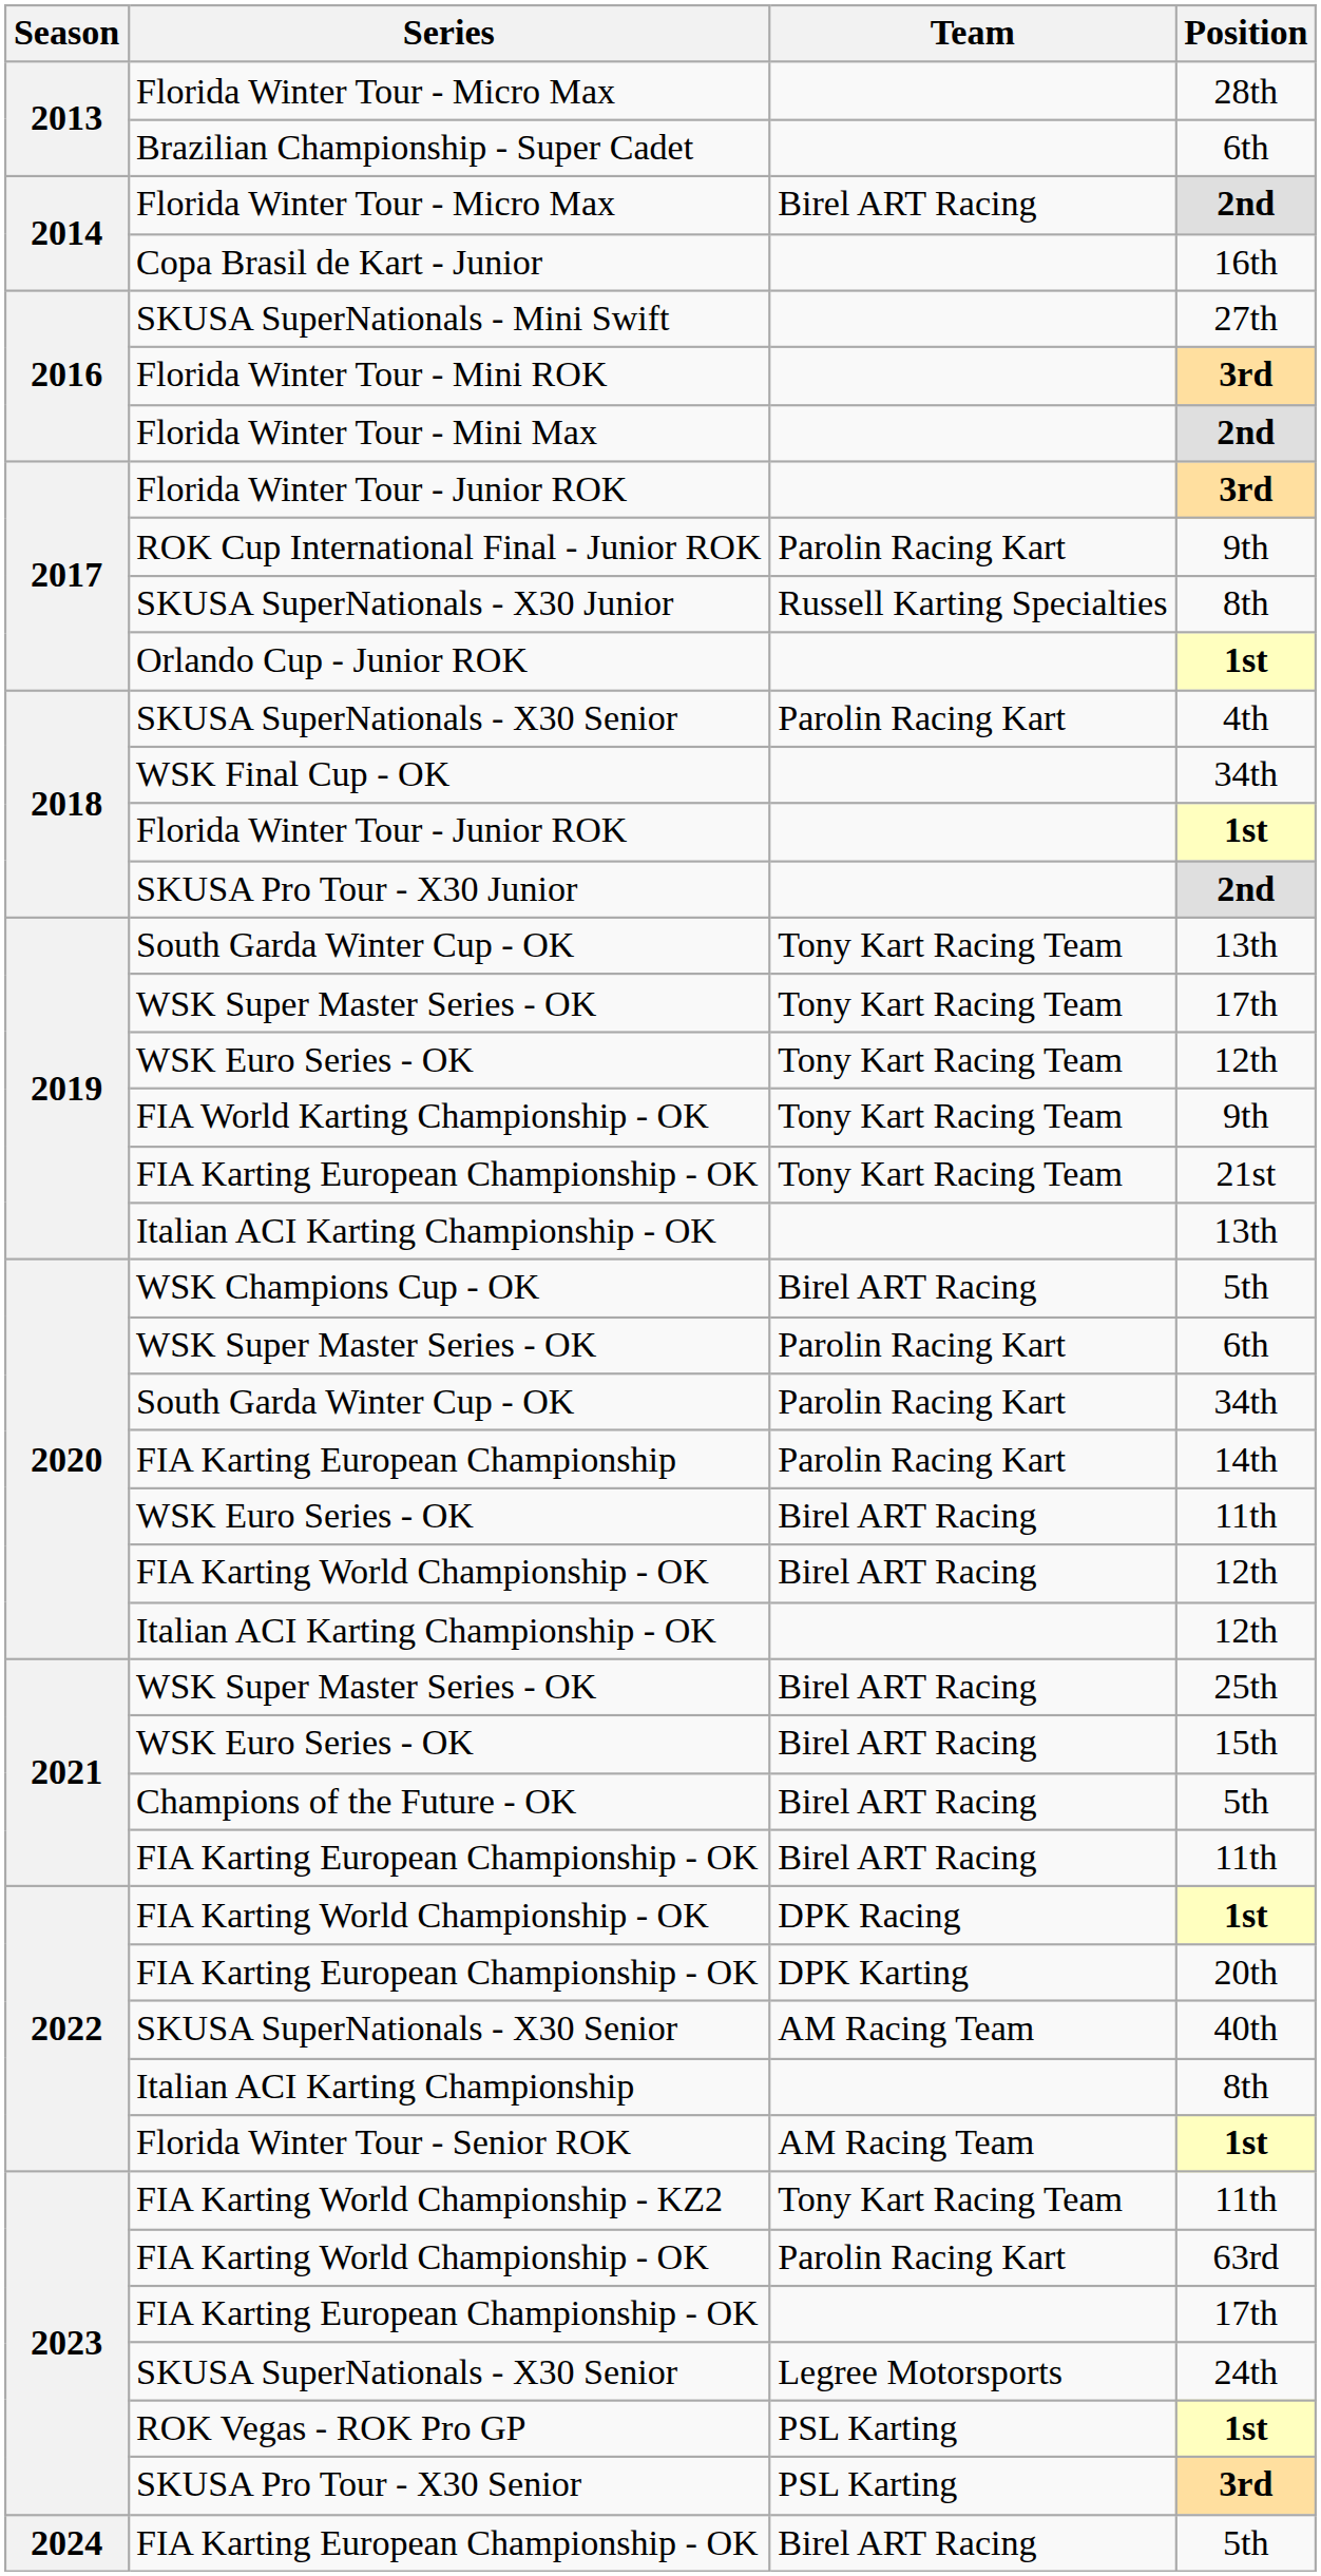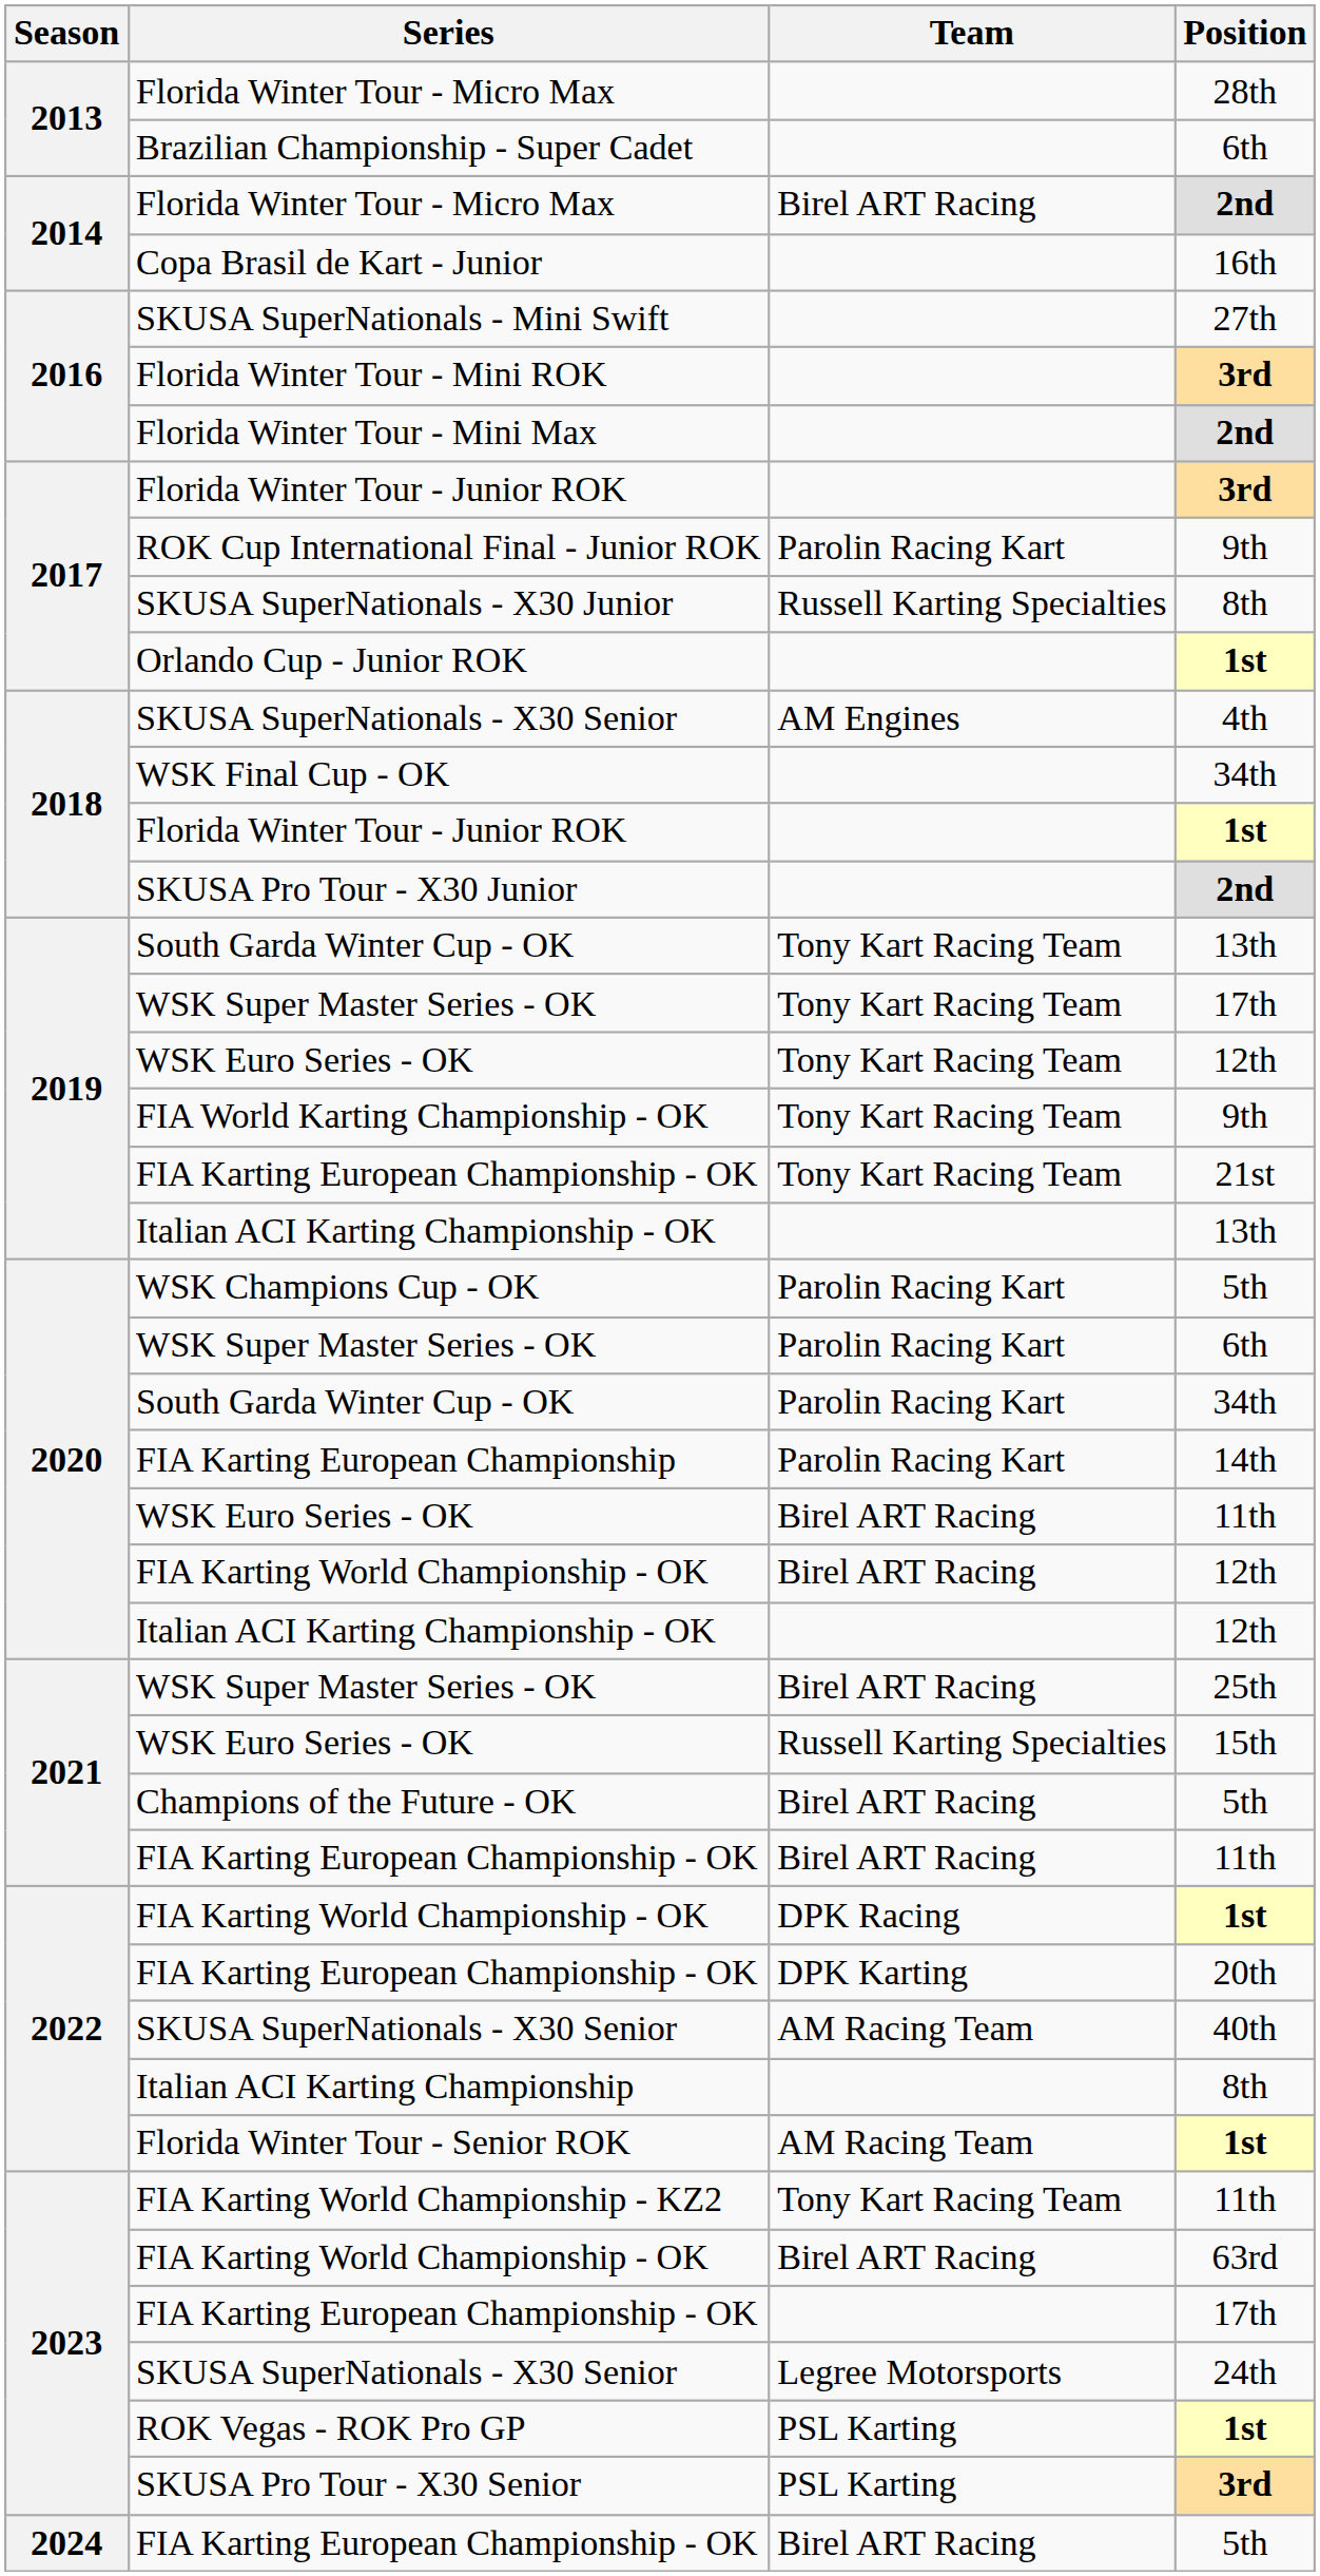 <table class="wikitable">
 <tr>
 <th>Season</th>
 <th>Series</th>
 <th>Team</th>
 <th>Position</th>
 </tr>
 <tr>
 <th rowspan="2"><strong>2013</strong></th>
 <td>Florida Winter Tour - Micro Max</td>
 <td></td>
 <td align="center">28th</td>
 </tr>
 <tr>
 <td>Brazilian Championship - Super Cadet</td>
 <td></td>
 <td align="center">6th</td>
 </tr>
 <tr>
 <th rowspan="2"><strong>2014</strong></th>
 <td>Florida Winter Tour - Micro Max</td>
 <td>Birel ART Racing</td>
 <td align="center" style="background:#DFDFDF;"><strong>2nd</strong></td>
 </tr>
 <tr>
 <td>Copa Brasil de Kart - Junior</td>
 <td></td>
 <td align="center">16th</td>
 </tr>
 <tr>
 <th rowspan="3"><strong>2016</strong></th>
 <td>SKUSA SuperNationals - Mini Swift</td>
 <td></td>
 <td align="center">27th</td>
 </tr>
 <tr>
 <td>Florida Winter Tour - Mini ROK</td>
 <td></td>
 <td align="center" style="background:#FFDF9F;"><strong>3rd</strong></td>
 </tr>
 <tr>
 <td>Florida Winter Tour - Mini Max</td>
 <td></td>
 <td align="center" style="background:#DFDFDF;"><strong>2nd</strong></td>
 </tr>
 <tr>
 <th rowspan="4"><strong>2017</strong></th>
 <td>Florida Winter Tour - Junior ROK</td>
 <td></td>
 <td align="center" style="background:#FFDF9F;"><strong>3rd</strong></td>
 </tr>
 <tr>
 <td>ROK Cup International Final - Junior ROK</td>
 <td>Parolin Racing Kart</td>
 <td align="center">9th</td>
 </tr>
 <tr>
 <td>SKUSA SuperNationals - X30 Junior</td>
 <td>Russell Karting Specialties</td>
 <td align="center">8th</td>
 </tr>
 <tr>
 <td>Orlando Cup - Junior ROK</td>
 <td></td>
 <td align="center" style="background:#FFFFBF;"><strong>1st</strong></td>
 </tr>
 <tr>
 <th rowspan="4"><strong>2018</strong></th>
 <td>SKUSA SuperNationals - X30 Senior</td>
-<td>Parolin Racing Kart</td>
+<td>AM Engines</td>
 <td align="center">4th</td>
 </tr>
 <tr>
 <td>WSK Final Cup - OK</td>
 <td></td>
 <td align="center">34th</td>
 </tr>
 <tr>
 <td>Florida Winter Tour - Junior ROK</td>
 <td></td>
 <td align="center" style="background:#FFFFBF;"><strong>1st</strong></td>
 </tr>
 <tr>
 <td>SKUSA Pro Tour - X30 Junior</td>
 <td></td>
 <td align="center" style="background:#DFDFDF;"><strong>2nd</strong></td>
 </tr>
 <tr>
 <th rowspan="6"><strong>2019</strong></th>
 <td>South Garda Winter Cup - OK</td>
 <td>Tony Kart Racing Team</td>
 <td align="center">13th</td>
 </tr>
 <tr>
 <td>WSK Super Master Series - OK</td>
 <td>Tony Kart Racing Team</td>
 <td align="center">17th</td>
 </tr>
 <tr>
 <td>WSK Euro Series - OK</td>
 <td>Tony Kart Racing Team</td>
 <td align="center">12th</td>
 </tr>
 <tr>
 <td>FIA World Karting Championship - OK</td>
 <td>Tony Kart Racing Team</td>
 <td align="center">9th</td>
 </tr>
 <tr>
 <td>FIA Karting European Championship - OK</td>
 <td>Tony Kart Racing Team</td>
 <td align="center">21st</td>
 </tr>
 <tr>
 <td>Italian ACI Karting Championship - OK</td>
 <td></td>
 <td align="center">13th</td>
 </tr>
 <tr>
 <th rowspan="7"><strong>2020</strong></th>
 <td>WSK Champions Cup - OK</td>
-<td>Birel ART Racing</td>
+<td>Parolin Racing Kart</td>
 <td align="center">5th</td>
 </tr>
 <tr>
 <td>WSK Super Master Series - OK</td>
 <td>Parolin Racing Kart</td>
 <td align="center">6th</td>
 </tr>
 <tr>
 <td>South Garda Winter Cup - OK</td>
 <td>Parolin Racing Kart</td>
 <td align="center">34th</td>
 </tr>
 <tr>
 <td>FIA Karting European Championship</td>
 <td>Parolin Racing Kart</td>
 <td align="center">14th</td>
 </tr>
 <tr>
 <td>WSK Euro Series - OK</td>
 <td>Birel ART Racing</td>
 <td align="center">11th</td>
 </tr>
 <tr>
 <td>FIA Karting World Championship - OK</td>
 <td>Birel ART Racing</td>
 <td align="center">12th</td>
 </tr>
 <tr>
 <td>Italian ACI Karting Championship - OK</td>
 <td></td>
 <td align="center">12th</td>
 </tr>
 <tr>
 <th rowspan="4"><strong>2021</strong></th>
 <td>WSK Super Master Series - OK</td>
 <td>Birel ART Racing</td>
 <td align="center">25th</td>
 </tr>
 <tr>
 <td>WSK Euro Series - OK</td>
-<td>Birel ART Racing</td>
+<td>Russell Karting Specialties</td>
 <td align="center">15th</td>
 </tr>
 <tr>
 <td>Champions of the Future - OK</td>
 <td>Birel ART Racing</td>
 <td align="center">5th</td>
 </tr>
 <tr>
 <td>FIA Karting European Championship - OK</td>
 <td>Birel ART Racing</td>
 <td align="center">11th</td>
 </tr>
 <tr>
 <th rowspan="5"><strong>2022</strong></th>
 <td>FIA Karting World Championship - OK</td>
 <td>DPK Racing</td>
 <td align="center" style="background:#FFFFBF;"><strong>1st</strong></td>
 </tr>
 <tr>
 <td>FIA Karting European Championship - OK</td>
 <td>DPK Karting</td>
 <td align="center">20th</td>
 </tr>
 <tr>
 <td>SKUSA SuperNationals - X30 Senior</td>
 <td>AM Racing Team</td>
 <td align="center">40th</td>
 </tr>
 <tr>
 <td>Italian ACI Karting Championship</td>
 <td></td>
 <td align="center">8th</td>
 </tr>
 <tr>
 <td>Florida Winter Tour - Senior ROK</td>
 <td>AM Racing Team</td>
 <td align="center" style="background:#FFFFBF;"><strong>1st</strong></td>
 </tr>
 <tr>
 <th rowspan="6"><strong>2023</strong></th>
 <td>FIA Karting World Championship - KZ2</td>
 <td>Tony Kart Racing Team</td>
 <td align="center">11th</td>
 </tr>
 <tr>
 <td>FIA Karting World Championship - OK</td>
-<td>Parolin Racing Kart</td>
+<td>Birel ART Racing</td>
 <td align="center">63rd</td>
 </tr>
 <tr>
 <td>FIA Karting European Championship - OK</td>
 <td></td>
 <td align="center">17th</td>
 </tr>
 <tr>
 <td>SKUSA SuperNationals - X30 Senior</td>
 <td>Legree Motorsports</td>
 <td align="center">24th</td>
 </tr>
 <tr>
 <td>ROK Vegas - ROK Pro GP</td>
 <td>PSL Karting</td>
 <td align="center" style="background:#FFFFBF;"><strong>1st</strong></td>
 </tr>
 <tr>
 <td>SKUSA Pro Tour - X30 Senior</td>
 <td>PSL Karting</td>
 <td align="center" style="background:#FFDF9F;"><strong>3rd</strong></td>
 </tr>
 <tr>
 <th rowspan="1"><strong>2024</strong></th>
 <td>FIA Karting European Championship - OK</td>
 <td>Birel ART Racing</td>
 <td align="center">5th</td>
 </tr>
 </table>
